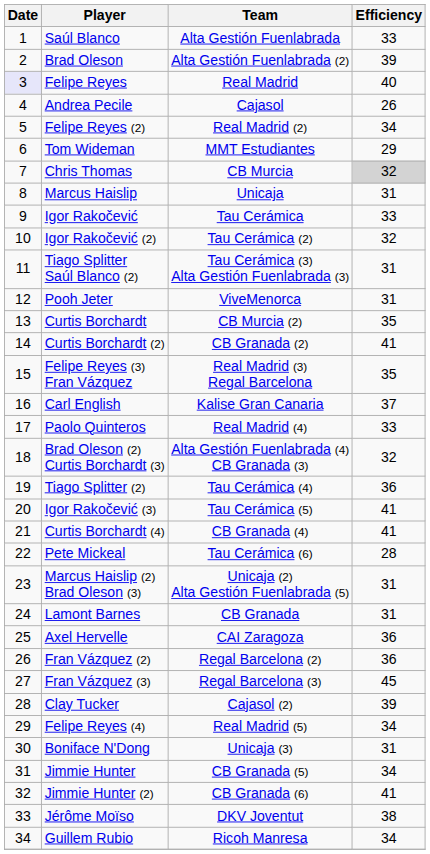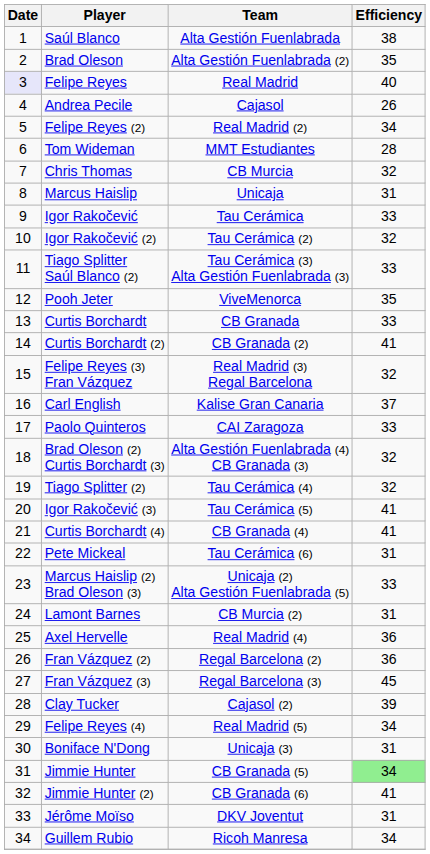 <table class="wikitable sortable" style="text-align: center;">
 <tr>
 <th align="center">Date</th>
 <th align="center">Player</th>
 <th align="center">Team</th>
 <th align="center">Efficiency</th>
 </tr>
 <tr>
 <td>1</td>
 <td align="left"> <a href='#'>Saúl Blanco</a></td>
 <td><a href='#'>Alta Gestión Fuenlabrada</a></td>
-<td>33</td>
+<td>38</td>
 </tr>
 <tr>
 <td>2</td>
 <td align="left"> <a href='#'>Brad Oleson</a></td>
 <td><a href='#'>Alta Gestión Fuenlabrada</a> <small>(2)</small></td>
-<td>39</td>
+<td>35</td>
 </tr>
 <tr>
 <td style="background: lavender;">3</td>
 <td align="left"> <a href='#'>Felipe Reyes</a></td>
 <td><a href='#'>Real Madrid</a></td>
 <td>40</td>
 </tr>
 <tr>
 <td>4</td>
 <td align="left"> <a href='#'>Andrea Pecile</a></td>
 <td><a href='#'>Cajasol</a></td>
 <td>26</td>
 </tr>
 <tr>
 <td>5</td>
 <td align="left"> <a href='#'>Felipe Reyes</a> <small>(2)</small></td>
 <td><a href='#'>Real Madrid</a> <small>(2)</small></td>
 <td>34</td>
 </tr>
 <tr>
 <td>6</td>
 <td align="left"> <a href='#'>Tom Wideman</a></td>
 <td><a href='#'>MMT Estudiantes</a></td>
-<td>29</td>
+<td>28</td>
 </tr>
 <tr>
 <td>7</td>
 <td align="left"> <a href='#'>Chris Thomas</a></td>
 <td><a href='#'>CB Murcia</a></td>
-<td style="background: lightgrey;">32</td>
+<td>32</td>
 </tr>
 <tr>
 <td>8</td>
 <td align="left"> <a href='#'>Marcus Haislip</a></td>
 <td><a href='#'>Unicaja</a></td>
 <td>31</td>
 </tr>
 <tr>
 <td>9</td>
 <td align="left"> <a href='#'>Igor Rakočević</a></td>
 <td><a href='#'>Tau Cerámica</a></td>
 <td>33</td>
 </tr>
 <tr>
 <td>10</td>
 <td align="left"> <a href='#'>Igor Rakočević</a> <small>(2)</small></td>
 <td><a href='#'>Tau Cerámica</a> <small>(2)</small></td>
 <td>32</td>
 </tr>
 <tr>
 <td>11</td>
 <td align="left"> <a href='#'>Tiago Splitter</a> <br>  <a href='#'>Saúl Blanco</a> <small>(2)</small></td>
 <td><a href='#'>Tau Cerámica</a> <small>(3)</small> <br> <a href='#'>Alta Gestión Fuenlabrada</a> <small>(3)</small></td>
-<td>31</td>
+<td>33</td>
 </tr>
 <tr>
 <td>12</td>
 <td align="left"> <a href='#'>Pooh Jeter</a></td>
 <td><a href='#'>ViveMenorca</a></td>
-<td>31</td>
+<td>35</td>
 </tr>
 <tr>
 <td>13</td>
 <td align="left"> <a href='#'>Curtis Borchardt</a></td>
-<td><a href='#'>CB Murcia</a> <small>(2)</small></td>
-<td>35</td>
+<td><a href='#'>CB Granada</a></td>
+<td>33</td>
 </tr>
 <tr>
 <td>14</td>
 <td align="left"> <a href='#'>Curtis Borchardt</a> <small>(2)</small></td>
 <td><a href='#'>CB Granada</a> <small>(2)</small></td>
 <td>41</td>
 </tr>
 <tr>
 <td>15</td>
 <td align="left"> <a href='#'>Felipe Reyes</a> <small>(3)</small> <br>  <a href='#'>Fran Vázquez</a></td>
 <td><a href='#'>Real Madrid</a> <small>(3)</small> <br> <a href='#'>Regal Barcelona</a></td>
-<td>35</td>
+<td>32</td>
 </tr>
 <tr>
 <td>16</td>
 <td align="left"> <a href='#'>Carl English</a></td>
 <td><a href='#'>Kalise Gran Canaria</a></td>
 <td>37</td>
 </tr>
 <tr>
 <td>17</td>
 <td align="left"> <a href='#'>Paolo Quinteros</a></td>
-<td><a href='#'>Real Madrid</a> <small>(4)</small></td>
+<td><a href='#'>CAI Zaragoza</a></td>
 <td>33</td>
 </tr>
 <tr>
 <td>18</td>
 <td align="left"> <a href='#'>Brad Oleson</a> <small>(2)</small> <br>  <a href='#'>Curtis Borchardt</a> <small>(3)</small></td>
 <td><a href='#'>Alta Gestión Fuenlabrada</a> <small>(4)</small> <br> <a href='#'>CB Granada</a> <small>(3)</small></td>
 <td>32</td>
 </tr>
 <tr>
 <td>19</td>
 <td align="left"> <a href='#'>Tiago Splitter</a> <small>(2)</small></td>
 <td><a href='#'>Tau Cerámica</a> <small>(4)</small></td>
-<td>36</td>
+<td>32</td>
 </tr>
 <tr>
 <td>20</td>
 <td align="left"> <a href='#'>Igor Rakočević</a> <small>(3)</small></td>
 <td><a href='#'>Tau Cerámica</a> <small>(5)</small></td>
 <td>41</td>
 </tr>
 <tr>
 <td>21</td>
 <td align="left"> <a href='#'>Curtis Borchardt</a> <small>(4)</small></td>
 <td><a href='#'>CB Granada</a> <small>(4)</small></td>
 <td>41</td>
 </tr>
 <tr>
 <td>22</td>
 <td align="left"> <a href='#'>Pete Mickeal</a></td>
 <td><a href='#'>Tau Cerámica</a> <small>(6)</small></td>
-<td>28</td>
+<td>31</td>
 </tr>
 <tr>
 <td>23</td>
 <td align="left"> <a href='#'>Marcus Haislip</a> <small>(2)</small> <br>  <a href='#'>Brad Oleson</a> <small>(3)</small></td>
 <td><a href='#'>Unicaja</a> <small>(2)</small> <br> <a href='#'>Alta Gestión Fuenlabrada</a> <small>(5)</small></td>
-<td>31</td>
+<td>33</td>
 </tr>
 <tr>
 <td>24</td>
 <td align="left"> <a href='#'>Lamont Barnes</a></td>
-<td><a href='#'>CB Granada</a></td>
+<td><a href='#'>CB Murcia</a> <small>(2)</small></td>
 <td>31</td>
 </tr>
 <tr>
 <td>25</td>
 <td align="left"> <a href='#'>Axel Hervelle</a></td>
-<td><a href='#'>CAI Zaragoza</a></td>
+<td><a href='#'>Real Madrid</a> <small>(4)</small></td>
 <td>36</td>
 </tr>
 <tr>
 <td>26</td>
 <td align="left"> <a href='#'>Fran Vázquez</a> <small>(2)</small></td>
 <td><a href='#'>Regal Barcelona</a> <small>(2)</small></td>
 <td>36</td>
 </tr>
 <tr>
 <td>27</td>
 <td align="left"> <a href='#'>Fran Vázquez</a> <small>(3)</small></td>
 <td><a href='#'>Regal Barcelona</a> <small>(3)</small></td>
 <td>45</td>
 </tr>
 <tr>
 <td>28</td>
 <td align="left"> <a href='#'>Clay Tucker</a></td>
 <td><a href='#'>Cajasol</a> <small>(2)</small></td>
 <td>39</td>
 </tr>
 <tr>
 <td>29</td>
 <td align="left"> <a href='#'>Felipe Reyes</a> <small>(4)</small></td>
 <td><a href='#'>Real Madrid</a> <small>(5)</small></td>
 <td>34</td>
 </tr>
 <tr>
 <td>30</td>
 <td align="left"> <a href='#'>Boniface N'Dong</a></td>
 <td><a href='#'>Unicaja</a> <small>(3)</small></td>
 <td>31</td>
 </tr>
 <tr>
 <td>31</td>
 <td align="left"> <a href='#'>Jimmie Hunter</a></td>
 <td><a href='#'>CB Granada</a> <small>(5)</small></td>
-<td>34</td>
+<td style="background: lightgreen;">34</td>
 </tr>
 <tr>
 <td>32</td>
 <td align="left"> <a href='#'>Jimmie Hunter</a> <small>(2)</small></td>
 <td><a href='#'>CB Granada</a> <small>(6)</small></td>
 <td>41</td>
 </tr>
 <tr>
 <td>33</td>
 <td align="left"> <a href='#'>Jérôme Moïso</a></td>
 <td><a href='#'>DKV Joventut</a></td>
-<td>38</td>
+<td>31</td>
 </tr>
 <tr>
 <td>34</td>
 <td align="left"> <a href='#'>Guillem Rubio</a></td>
 <td><a href='#'>Ricoh Manresa</a></td>
 <td>34</td>
 </tr>
 <tr>
 </tr>
 </table>
